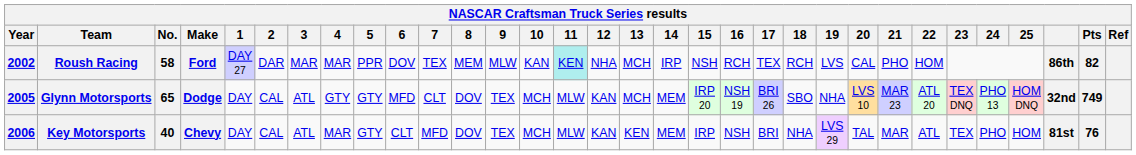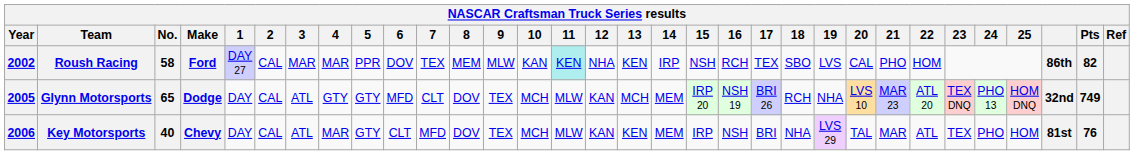 <table class="wikitable" style="text-align:center; font-size:75%">
 <tr>
 <th colspan=32><a href='#'>NASCAR Craftsman Truck Series</a> results</th>
 </tr>
 <tr>
 <th>Year</th>
 <th>Team</th>
 <th>No.</th>
 <th>Make</th>
 <th>1</th>
 <th>2</th>
 <th>3</th>
 <th>4</th>
 <th>5</th>
 <th>6</th>
 <th>7</th>
 <th>8</th>
 <th>9</th>
 <th>10</th>
 <th>11</th>
 <th>12</th>
 <th>13</th>
 <th>14</th>
 <th>15</th>
 <th>16</th>
 <th>17</th>
 <th>18</th>
 <th>19</th>
 <th>20</th>
 <th>21</th>
 <th>22</th>
 <th>23</th>
 <th>24</th>
 <th>25</th>
 <th></th>
 <th>Pts</th>
 <th>Ref</th>
 </tr>
 <tr>
 <th><a href='#'>2002</a></th>
 <th><a href='#'>Roush Racing</a></th>
 <th>58</th>
 <th><a href='#'>Ford</a></th>
 <td style="background:#CFCFFF;"><a href='#'>DAY</a><br><small>27</small></td>
-<td><a href='#'>DAR</a></td>
+<td><a href='#'>CAL</a></td>
 <td><a href='#'>MAR</a></td>
 <td><a href='#'>MAR</a></td>
 <td><a href='#'>PPR</a></td>
 <td><a href='#'>DOV</a></td>
 <td><a href='#'>TEX</a></td>
 <td><a href='#'>MEM</a></td>
 <td><a href='#'>MLW</a></td>
 <td><a href='#'>KAN</a></td>
 <td style="background: paleturquoise;"><a href='#'>KEN</a></td>
 <td><a href='#'>NHA</a></td>
-<td><a href='#'>MCH</a></td>
+<td><a href='#'>KEN</a></td>
 <td><a href='#'>IRP</a></td>
 <td><a href='#'>NSH</a></td>
 <td><a href='#'>RCH</a></td>
 <td><a href='#'>TEX</a></td>
-<td><a href='#'>RCH</a></td>
+<td><a href='#'>SBO</a></td>
 <td><a href='#'>LVS</a></td>
 <td><a href='#'>CAL</a></td>
 <td><a href='#'>PHO</a></td>
 <td><a href='#'>HOM</a></td>
 <td colspan=3></td>
 <th>86th</th>
 <th>82</th>
 <th></th>
 </tr>
 <tr>
 <th><a href='#'>2005</a></th>
 <th><a href='#'>Glynn Motorsports</a></th>
 <th>65</th>
 <th><a href='#'>Dodge</a></th>
 <td><a href='#'>DAY</a></td>
 <td><a href='#'>CAL</a></td>
 <td><a href='#'>ATL</a></td>
 <td><a href='#'>GTY</a></td>
 <td><a href='#'>GTY</a></td>
 <td><a href='#'>MFD</a></td>
 <td><a href='#'>CLT</a></td>
 <td><a href='#'>DOV</a></td>
 <td><a href='#'>TEX</a></td>
 <td><a href='#'>MCH</a></td>
 <td><a href='#'>MLW</a></td>
 <td><a href='#'>KAN</a></td>
 <td><a href='#'>MCH</a></td>
 <td><a href='#'>MEM</a></td>
 <td style="background:#DFFFDF;"><a href='#'>IRP</a><br><small>20</small></td>
 <td style="background:#DFFFDF;"><a href='#'>NSH</a><br><small>19</small></td>
 <td style="background:#CFCFFF;"><a href='#'>BRI</a><br><small>26</small></td>
-<td><a href='#'>SBO</a></td>
+<td><a href='#'>RCH</a></td>
 <td><a href='#'>NHA</a></td>
 <td style="background:#FFDF9F;"><a href='#'>LVS</a><br><small>10</small></td>
 <td style="background:#CFCFFF;"><a href='#'>MAR</a><br><small>23</small></td>
 <td style="background:#DFFFDF;"><a href='#'>ATL</a><br><small>20</small></td>
 <td style="background:#FFCFCF;"><a href='#'>TEX</a><br><small>DNQ</small></td>
 <td style="background:#DFFFDF;"><a href='#'>PHO</a><br><small>13</small></td>
 <td style="background:#FFCFCF;"><a href='#'>HOM</a><br><small>DNQ</small></td>
 <th>32nd</th>
 <th>749</th>
 <th></th>
 </tr>
 <tr>
 <th><a href='#'>2006</a></th>
 <th><a href='#'>Key Motorsports</a></th>
 <th>40</th>
 <th><a href='#'>Chevy</a></th>
 <td><a href='#'>DAY</a></td>
 <td><a href='#'>CAL</a></td>
 <td><a href='#'>ATL</a></td>
 <td><a href='#'>MAR</a></td>
 <td><a href='#'>GTY</a></td>
 <td><a href='#'>CLT</a></td>
 <td><a href='#'>MFD</a></td>
 <td><a href='#'>DOV</a></td>
 <td><a href='#'>TEX</a></td>
 <td><a href='#'>MCH</a></td>
 <td><a href='#'>MLW</a></td>
 <td><a href='#'>KAN</a></td>
 <td><a href='#'>KEN</a></td>
 <td><a href='#'>MEM</a></td>
 <td><a href='#'>IRP</a></td>
 <td><a href='#'>NSH</a></td>
 <td><a href='#'>BRI</a></td>
 <td><a href='#'>NHA</a></td>
 <td style="background:#EFCFFF;"><a href='#'>LVS</a><br><small>29</small></td>
 <td><a href='#'>TAL</a></td>
 <td><a href='#'>MAR</a></td>
 <td><a href='#'>ATL</a></td>
 <td><a href='#'>TEX</a></td>
 <td><a href='#'>PHO</a></td>
 <td><a href='#'>HOM</a></td>
 <th>81st</th>
 <th>76</th>
 <th></th>
 </tr>
 </table>
